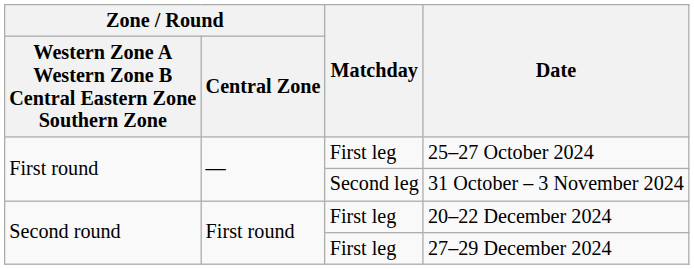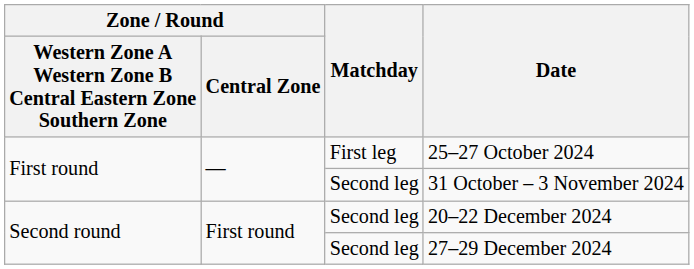 <table class="wikitable">
 <tr>
 <th colspan=2>Zone / Round</th>
 <th rowspan=2>Matchday</th>
 <th rowspan=2>Date</th>
 </tr>
 <tr>
 <th>Western Zone A<br>Western Zone B<br>Central Eastern Zone<br>Southern Zone</th>
 <th>Central Zone</th>
 </tr>
 <tr>
 <td rowspan=2>First round</td>
 <td rowspan=2>—</td>
 <td>First leg</td>
 <td>25–27 October 2024</td>
 </tr>
 <tr>
 <td>Second leg</td>
 <td>31 October – 3 November 2024</td>
 </tr>
 <tr>
 <td rowspan=2>Second round</td>
 <td rowspan=2>First round</td>
-<td>First leg</td>
+<td>Second leg</td>
 <td>20–22 December 2024</td>
 </tr>
 <tr>
-<td>First leg</td>
+<td>Second leg</td>
 <td>27–29 December 2024</td>
 </tr>
 </table>
